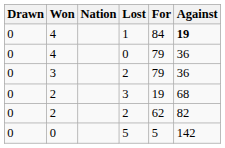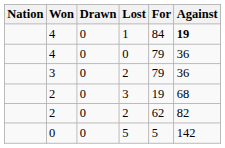 <table class="wikitable">
 <tr>
+<th>Nation</th>
+<th>Won</th>
 <th>Drawn</th>
-<th>Won</th>
-<th>Nation</th>
 <th>Lost</th>
 <th>For</th>
 <th>Against</th>
 </tr>
 <tr>
+<td></td>
+<td>4</td>
 <td>0</td>
-<td>4</td>
-<td></td>
 <td>1</td>
 <td>84</td>
 <td><strong>19</strong></td>
 </tr>
 <tr>
+<td></td>
+<td>4</td>
 <td>0</td>
-<td>4</td>
-<td></td>
 <td>0</td>
 <td>79</td>
 <td>36</td>
 </tr>
 <tr>
+<td></td>
+<td>3</td>
 <td>0</td>
-<td>3</td>
-<td></td>
 <td>2</td>
 <td>79</td>
 <td>36</td>
 </tr>
 <tr>
+<td></td>
+<td>2</td>
 <td>0</td>
-<td>2</td>
-<td></td>
 <td>3</td>
 <td>19</td>
 <td>68</td>
 </tr>
 <tr>
+<td></td>
+<td>2</td>
 <td>0</td>
-<td>2</td>
-<td></td>
 <td>2</td>
 <td>62</td>
 <td>82</td>
 </tr>
 <tr>
+<td></td>
 <td>0</td>
 <td>0</td>
-<td></td>
 <td>5</td>
 <td>5</td>
 <td>142</td>
 </tr>
 </table>
